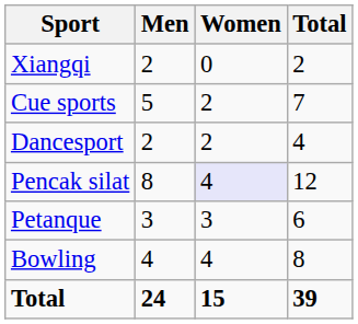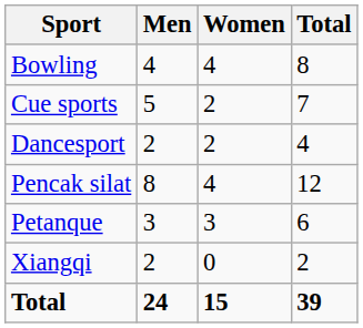 <table class="wikitable sortable">
 <tr>
 <th>Sport</th>
 <th>Men</th>
 <th>Women</th>
 <th>Total</th>
 </tr>
 <tr>
-<td><a href='#'>Xiangqi</a></td>
-<td>2</td>
-<td>0</td>
-<td>2</td>
+<td><a href='#'>Bowling</a></td>
+<td>4</td>
+<td>4</td>
+<td>8</td>
 </tr>
 <tr>
 <td><a href='#'>Cue sports</a></td>
 <td>5</td>
 <td>2</td>
 <td>7</td>
 </tr>
 <tr>
 <td><a href='#'>Dancesport</a></td>
 <td>2</td>
 <td>2</td>
 <td>4</td>
 </tr>
 <tr>
 <td><a href='#'>Pencak silat</a></td>
 <td>8</td>
-<td style="background: lavender;">4</td>
+<td>4</td>
 <td>12</td>
 </tr>
 <tr>
 <td><a href='#'>Petanque</a></td>
 <td>3</td>
 <td>3</td>
 <td>6</td>
 </tr>
 <tr>
-<td><a href='#'>Bowling</a></td>
-<td>4</td>
-<td>4</td>
-<td>8</td>
+<td><a href='#'>Xiangqi</a></td>
+<td>2</td>
+<td>0</td>
+<td>2</td>
 </tr>
 <tr>
 <td><strong>Total</strong></td>
 <td><strong>24</strong></td>
 <td><strong>15</strong></td>
 <td><strong>39</strong></td>
 </tr>
 </table>
